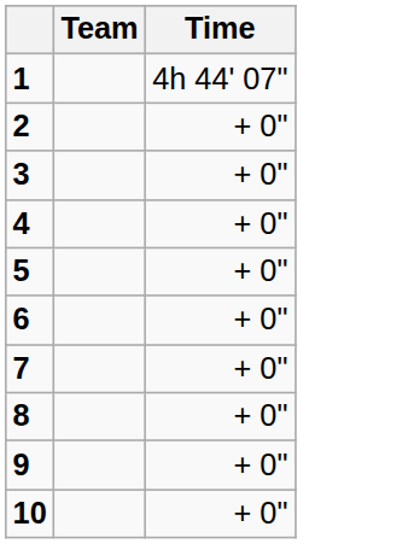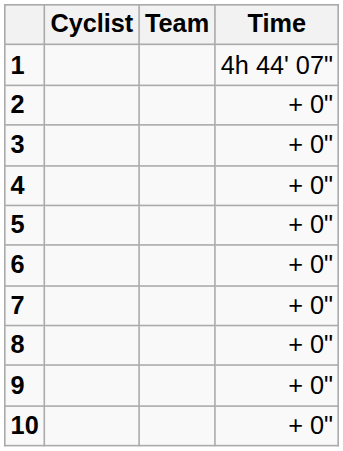 <table class="wikitable">
 <tr style="background:#ccccff;">
 <th></th>
+<th>Cyclist</th>
 <th>Team</th>
 <th>Time</th>
 </tr>
 <tr>
 <td><strong>1</strong></td>
 <td><strong></strong></td>
+<td><strong></strong></td>
 <td align=right>4h 44' 07"</td>
 </tr>
 <tr>
 <td><strong>2</strong></td>
+<td></td>
 <td></td>
 <td align=right>+ 0"</td>
 </tr>
 <tr>
 <td><strong>3</strong></td>
 <td></td>
+<td></td>
 <td align=right>+ 0"</td>
 </tr>
 <tr>
 <td><strong>4</strong></td>
+<td></td>
 <td></td>
 <td align=right>+ 0"</td>
 </tr>
 <tr>
 <td><strong>5</strong></td>
 <td></td>
+<td></td>
 <td align=right>+ 0"</td>
 </tr>
 <tr>
 <td><strong>6</strong></td>
+<td></td>
 <td></td>
 <td align=right>+ 0"</td>
 </tr>
 <tr>
 <td><strong>7</strong></td>
 <td></td>
+<td></td>
 <td align=right>+ 0"</td>
 </tr>
 <tr>
 <td><strong>8</strong></td>
+<td></td>
 <td></td>
 <td align=right>+ 0"</td>
 </tr>
 <tr>
 <td><strong>9</strong></td>
 <td></td>
+<td></td>
 <td align=right>+ 0"</td>
 </tr>
 <tr>
 <td><strong>10</strong></td>
 <td></td>
+<td></td>
 <td align=right>+ 0"</td>
 </tr>
 </table>
